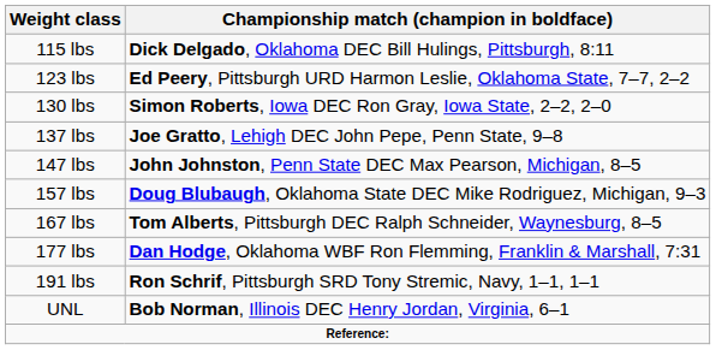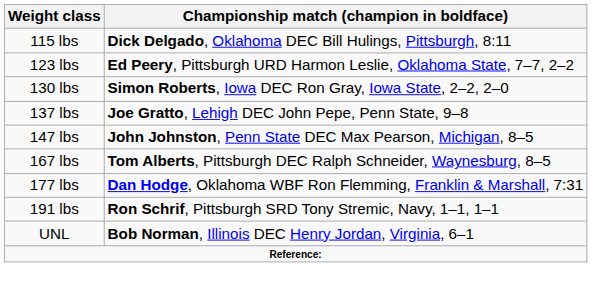 <table class="wikitable" style="text-align:center">
 <tr>
 <th>Weight class</th>
 <th>Championship match (champion in boldface)</th>
 </tr>
 <tr>
 <td>115 lbs</td>
 <td align=left><strong>Dick Delgado</strong>, <a href='#'>Oklahoma</a> DEC Bill Hulings, <a href='#'>Pittsburgh</a>, 8:11</td>
 </tr>
 <tr>
 <td>123 lbs</td>
 <td align=left><strong>Ed Peery</strong>, Pittsburgh URD Harmon Leslie, <a href='#'>Oklahoma State</a>, 7–7, 2–2</td>
 </tr>
 <tr>
 <td>130 lbs</td>
 <td align=left><strong>Simon Roberts</strong>, <a href='#'>Iowa</a> DEC Ron Gray, <a href='#'>Iowa State</a>, 2–2, 2–0</td>
 </tr>
 <tr>
 <td>137 lbs</td>
 <td align=left><strong>Joe Gratto</strong>, <a href='#'>Lehigh</a> DEC John Pepe, Penn State, 9–8</td>
 </tr>
 <tr>
 <td>147 lbs</td>
 <td align=left><strong>John Johnston</strong>, <a href='#'>Penn State</a> DEC Max Pearson, <a href='#'>Michigan</a>, 8–5</td>
 </tr>
 <tr>
-<td>157 lbs</td>
-<td align=left><strong><a href='#'>Doug Blubaugh</a></strong>, Oklahoma State DEC Mike Rodriguez, Michigan, 9–3</td>
-</tr>
-<tr>
 <td>167 lbs</td>
 <td align=left><strong>Tom Alberts</strong>, Pittsburgh DEC Ralph Schneider, <a href='#'>Waynesburg</a>, 8–5</td>
 </tr>
 <tr>
 <td>177 lbs</td>
 <td align=left><strong><a href='#'>Dan Hodge</a></strong>, Oklahoma WBF Ron Flemming, <a href='#'>Franklin & Marshall</a>, 7:31</td>
 </tr>
 <tr>
 <td>191 lbs</td>
 <td align=left><strong>Ron Schrif</strong>, Pittsburgh SRD Tony Stremic, Navy, 1–1, 1–1</td>
 </tr>
 <tr>
 <td>UNL</td>
 <td align=left><strong>Bob Norman</strong>, <a href='#'>Illinois</a> DEC <a href='#'>Henry Jordan</a>, <a href='#'>Virginia</a>, 6–1</td>
 </tr>
 <tr>
 <td colspan="2"  style="font-size:8pt; text-align:center;"><strong>Reference:</strong></td>
 </tr>
 </table>
